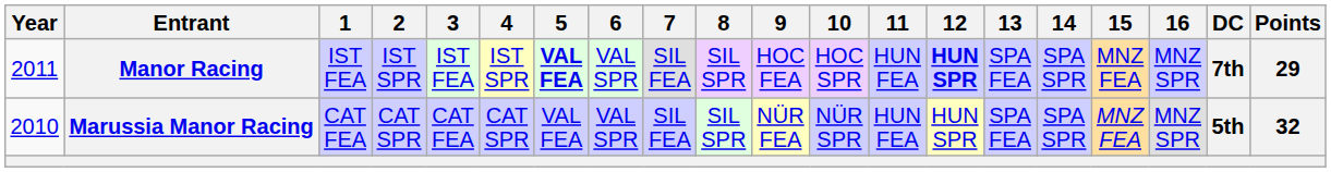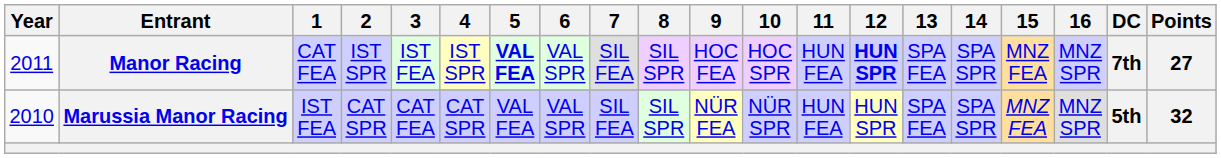 <table class="wikitable" style="text-align:center; font-size:85%">
 <tr>
 <th>Year</th>
 <th>Entrant</th>
 <th>1</th>
 <th>2</th>
 <th>3</th>
 <th>4</th>
 <th>5</th>
 <th>6</th>
 <th>7</th>
 <th>8</th>
 <th>9</th>
 <th>10</th>
 <th>11</th>
 <th>12</th>
 <th>13</th>
 <th>14</th>
 <th>15</th>
 <th>16</th>
 <th>DC</th>
 <th>Points</th>
 </tr>
 <tr>
 <td><a href='#'>2011</a></td>
 <th nowrap><a href='#'>Manor Racing</a></th>
-<td style="background:#CFCFFF;"><a href='#'>IST<br>FEA</a><br></td>
+<td style="background:#CFCFFF;"><a href='#'>CAT<br>FEA</a><br></td>
 <td style="background:#CFCFFF;"><a href='#'>IST<br>SPR</a><br></td>
 <td style="background:#DFFFDF;"><a href='#'>IST<br>FEA</a><br></td>
 <td style="background:#FFFFBF;"><a href='#'>IST<br>SPR</a><br></td>
 <td style="background:#DFFFDF;"><strong><a href='#'>VAL<br>FEA</a><br></strong></td>
 <td style="background:#DFFFDF;"><a href='#'>VAL<br>SPR</a><br></td>
 <td style="background:#dfdfdf;"><a href='#'>SIL<br>FEA</a><br></td>
 <td style="background:#EFCFFF;"><a href='#'>SIL<br>SPR</a><br></td>
 <td style="background:#EFCFFF;"><a href='#'>HOC<br>FEA</a><br></td>
 <td style="background:#EFCFFF;"><a href='#'>HOC<br>SPR</a><br></td>
 <td style="background:#CFCFFF;"><a href='#'>HUN<br>FEA</a><br></td>
 <td style="background:#CFCFFF;"><strong><a href='#'>HUN<br>SPR</a><br></strong></td>
 <td style="background:#CFCFFF;"><a href='#'>SPA<br>FEA</a><br></td>
 <td style="background:#CFCFFF;"><a href='#'>SPA<br>SPR</a><br></td>
 <td style="background:#FFDF9F;"><a href='#'>MNZ<br>FEA</a><br></td>
 <td style="background:#CFCFFF;"><a href='#'>MNZ<br>SPR</a><br></td>
 <th>7th</th>
-<th>29</th>
+<th>27</th>
 </tr>
 <tr>
 <td><a href='#'>2010</a></td>
 <th nowrap><a href='#'>Marussia Manor Racing</a></th>
-<td style="background:#CFCFFF;"><a href='#'>CAT<br>FEA</a><br></td>
+<td style="background:#CFCFFF;"><a href='#'>IST<br>FEA</a><br></td>
 <td style="background:#CFCFFF;"><a href='#'>CAT<br>SPR</a><br></td>
 <td style="background:#CFCFFF;"><a href='#'>CAT<br>FEA</a><br></td>
 <td style="background:#CFCFFF;"><a href='#'>CAT<br>SPR</a><br></td>
 <td style="background:#CFCFFF;"><a href='#'>VAL<br>FEA</a><br></td>
 <td style="background:#CFCFFF;"><a href='#'>VAL<br>SPR</a><br></td>
 <td style="background:#CFCFFF;"><a href='#'>SIL<br>FEA</a><br></td>
 <td style="background:#DFFFDF;"><a href='#'>SIL<br>SPR</a><br></td>
 <td style="background:#FFFFBF;"><a href='#'>NÜR<br>FEA</a><br></td>
 <td style="background:#CFCFFF;"><a href='#'>NÜR<br>SPR</a><br></td>
 <td style="background:#CFCFFF;"><a href='#'>HUN<br>FEA</a><br></td>
 <td style="background:#FFFFBF;"><a href='#'>HUN<br>SPR</a><br></td>
 <td style="background:#CFCFFF;"><a href='#'>SPA<br>FEA</a><br></td>
 <td style="background:#CFCFFF;"><a href='#'>SPA<br>SPR</a><br></td>
 <td style="background:#FFDF9F;"><em><a href='#'>MNZ<br>FEA</a></em><br></td>
 <td style="background:#dfdfdf;"><a href='#'>MNZ<br>SPR</a><br></td>
 <th>5th</th>
 <th>32</th>
 </tr>
 <tr>
 <th colspan="20"></th>
 </tr>
 </table>
